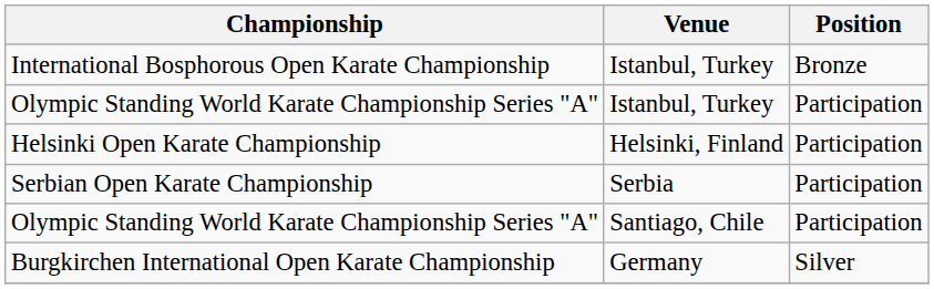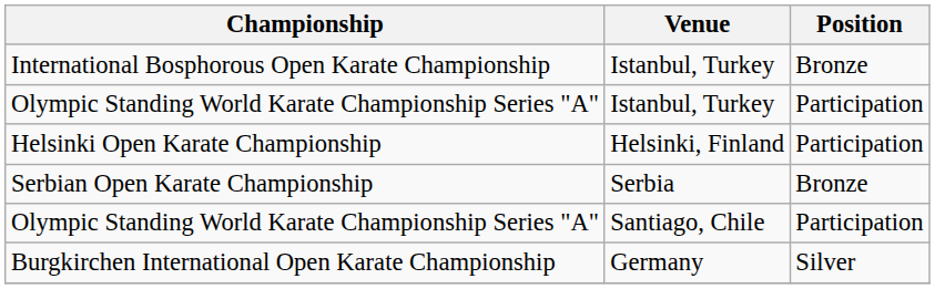 <table class="wikitable">
 <tr>
 <th><strong>Championship</strong></th>
 <th><strong>Venue</strong></th>
 <th><strong>Position</strong></th>
 </tr>
 <tr>
 <td>International Bosphorous Open Karate Championship</td>
 <td>Istanbul, Turkey</td>
 <td>Bronze</td>
 </tr>
 <tr>
 <td>Olympic  Standing World Karate Championship Series "A"</td>
 <td>Istanbul, Turkey</td>
 <td>Participation</td>
 </tr>
 <tr>
 <td>Helsinki Open Karate Championship</td>
 <td>Helsinki, Finland</td>
 <td>Participation</td>
 </tr>
 <tr>
 <td>Serbian Open Karate Championship</td>
 <td>Serbia</td>
-<td>Participation</td>
+<td>Bronze</td>
 </tr>
 <tr>
 <td>Olympic  Standing World Karate Championship Series "A"</td>
 <td>Santiago, Chile</td>
 <td>Participation</td>
 </tr>
 <tr>
 <td>Burgkirchen International Open Karate Championship</td>
 <td>Germany</td>
 <td>Silver</td>
 </tr>
 <tr>
 </tr>
 </table>
